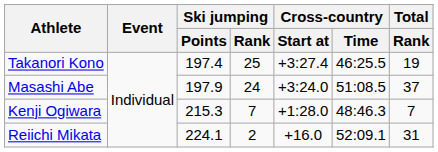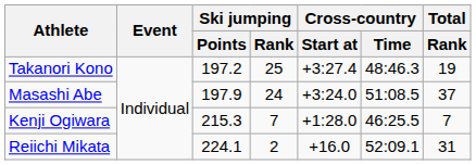 <table class="wikitable" style="font-size:90%">
 <tr>
 <th rowspan="2">Athlete</th>
 <th rowspan="2">Event</th>
 <th colspan="2">Ski jumping</th>
 <th colspan="2">Cross-country</th>
 <th colspan="2">Total</th>
 </tr>
 <tr>
 <th>Points</th>
 <th>Rank</th>
 <th>Start at</th>
 <th>Time</th>
 <th>Rank</th>
 </tr>
 <tr>
 <td><a href='#'>Takanori Kono</a></td>
 <td rowspan="4">Individual</td>
-<td align="center">197.4</td>
+<td align="center">197.2</td>
 <td align="center">25</td>
 <td align="center">+3:27.4</td>
-<td align="center">46:25.5</td>
+<td align="center">48:46.3</td>
 <td align="center">19</td>
 </tr>
 <tr>
 <td><a href='#'>Masashi Abe</a></td>
 <td align="center">197.9</td>
 <td align="center">24</td>
 <td align="center">+3:24.0</td>
 <td align="center">51:08.5</td>
 <td align="center">37</td>
 </tr>
 <tr>
 <td><a href='#'>Kenji Ogiwara</a></td>
 <td align="center">215.3</td>
 <td align="center">7</td>
 <td align="center">+1:28.0</td>
-<td align="center">48:46.3</td>
+<td align="center">46:25.5</td>
 <td align="center">7</td>
 </tr>
 <tr>
 <td><a href='#'>Reiichi Mikata</a></td>
 <td align="center">224.1</td>
 <td align="center">2</td>
 <td align="center">+16.0</td>
 <td align="center">52:09.1</td>
 <td align="center">31</td>
 </tr>
 </table>
